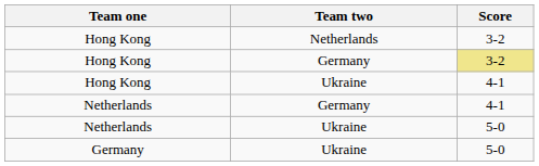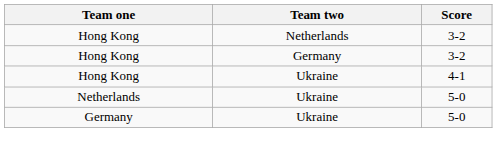 <table class="wikitable" style="text-align: center">
 <tr>
 <th width=250>Team one</th>
 <th width=250>Team two</th>
 <th width=80>Score</th>
 </tr>
 <tr>
 <td> Hong Kong</td>
 <td> Netherlands</td>
 <td>3-2</td>
 </tr>
 <tr>
 <td> Hong Kong</td>
 <td> Germany</td>
-<td style="background: khaki;">3-2</td>
+<td>3-2</td>
 </tr>
 <tr>
 <td> Hong Kong</td>
 <td> Ukraine</td>
-<td>4-1</td>
-</tr>
-<tr>
-<td> Netherlands</td>
-<td> Germany</td>
 <td>4-1</td>
 </tr>
 <tr>
 <td> Netherlands</td>
 <td> Ukraine</td>
 <td>5-0</td>
 </tr>
 <tr>
 <td> Germany</td>
 <td> Ukraine</td>
 <td>5-0</td>
 </tr>
 </table>
